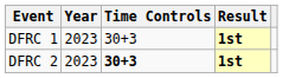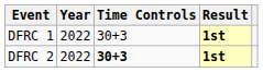 <table class="wikitable">
 <tr>
 <th>Event</th>
 <th>Year</th>
 <th>Time Controls</th>
 <th>Result</th>
 <th></th>
 </tr>
 <tr>
 <td>DFRC 1</td>
-<td>2023</td>
+<td>2022</td>
 <td>30+3</td>
 <td style="background:#FFFFBF;"><strong>1st</strong></td>
 <td></td>
 </tr>
 <tr>
 <td>DFRC 2</td>
-<td>2023</td>
+<td>2022</td>
 <td><strong>30+3</strong></td>
 <td style="background:#FFFFBF;"><strong>1st</strong></td>
 <td></td>
 </tr>
 </table>
